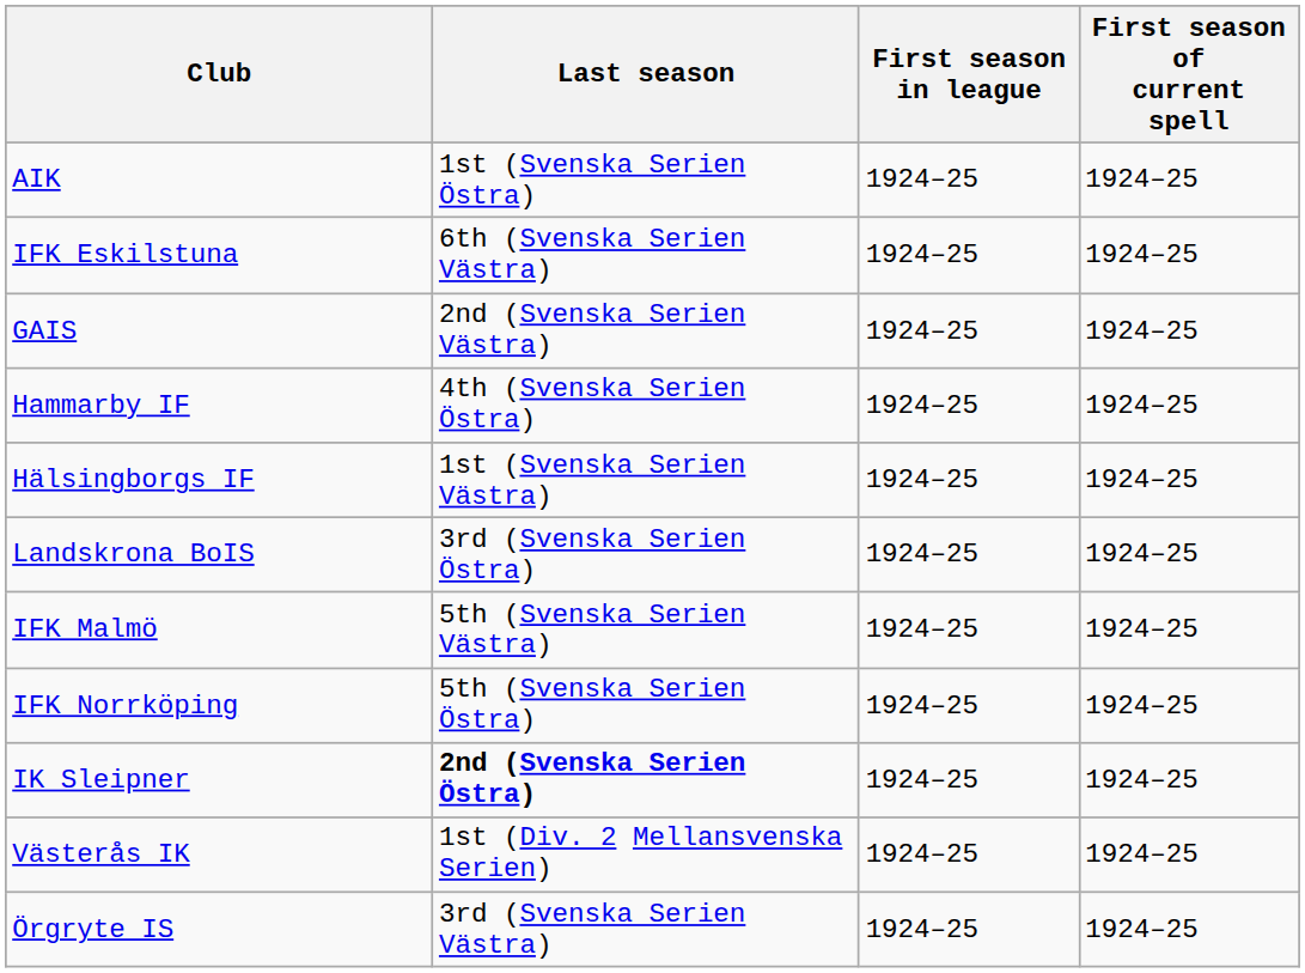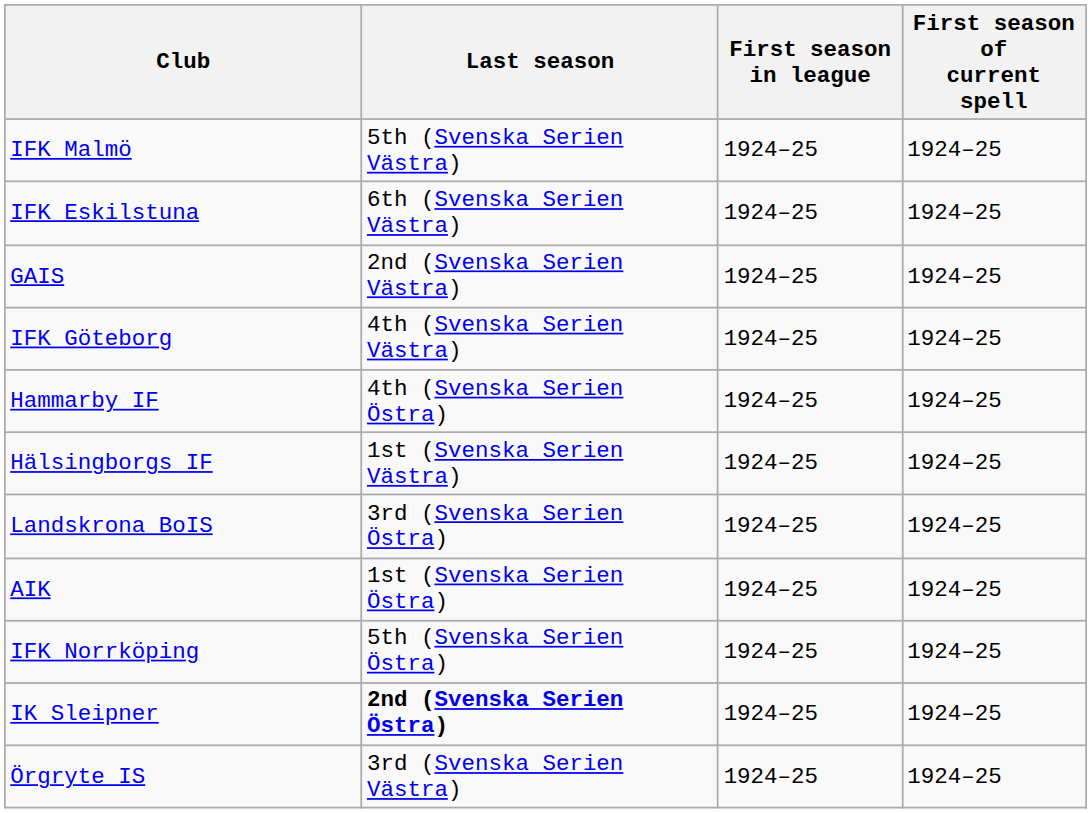 <table class="wikitable">
 <tr>
 <th style="width: 200px;">Club</th>
 <th style="width: 200px;">Last season</th>
 <th style="width: 100px;">First season<br>in league</th>
 <th style="width: 100px;">First season of<br>current spell</th>
 </tr>
 <tr>
-<td><a href='#'>AIK</a></td>
-<td>1st (<a href='#'>Svenska Serien</a> <a href='#'>Östra</a>)</td>
+<td><a href='#'>IFK Malmö</a></td>
+<td>5th (<a href='#'>Svenska Serien</a> <a href='#'>Västra</a>)</td>
 <td>1924–25</td>
 <td>1924–25</td>
 </tr>
 <tr>
 <td><a href='#'>IFK Eskilstuna</a></td>
 <td>6th (<a href='#'>Svenska Serien</a> <a href='#'>Västra</a>)</td>
 <td>1924–25</td>
 <td>1924–25</td>
 </tr>
 <tr>
 <td><a href='#'>GAIS</a></td>
 <td>2nd (<a href='#'>Svenska Serien</a> <a href='#'>Västra</a>)</td>
+<td>1924–25</td>
+<td>1924–25</td>
+</tr>
+<tr>
+<td><a href='#'>IFK Göteborg</a></td>
+<td>4th (<a href='#'>Svenska Serien</a> <a href='#'>Västra</a>)</td>
 <td>1924–25</td>
 <td>1924–25</td>
 </tr>
 <tr>
 <td><a href='#'>Hammarby IF</a></td>
 <td>4th (<a href='#'>Svenska Serien</a> <a href='#'>Östra</a>)</td>
 <td>1924–25</td>
 <td>1924–25</td>
 </tr>
 <tr>
 <td><a href='#'>Hälsingborgs IF</a></td>
 <td>1st (<a href='#'>Svenska Serien</a> <a href='#'>Västra</a>)</td>
 <td>1924–25</td>
 <td>1924–25</td>
 </tr>
 <tr>
 <td><a href='#'>Landskrona BoIS</a></td>
 <td>3rd (<a href='#'>Svenska Serien</a> <a href='#'>Östra</a>)</td>
 <td>1924–25</td>
 <td>1924–25</td>
 </tr>
 <tr>
-<td><a href='#'>IFK Malmö</a></td>
-<td>5th (<a href='#'>Svenska Serien</a> <a href='#'>Västra</a>)</td>
+<td><a href='#'>AIK</a></td>
+<td>1st (<a href='#'>Svenska Serien</a> <a href='#'>Östra</a>)</td>
 <td>1924–25</td>
 <td>1924–25</td>
 </tr>
 <tr>
 <td><a href='#'>IFK Norrköping</a></td>
 <td>5th (<a href='#'>Svenska Serien</a> <a href='#'>Östra</a>)</td>
 <td>1924–25</td>
 <td>1924–25</td>
 </tr>
 <tr>
 <td><a href='#'>IK Sleipner</a></td>
 <td><strong>2nd (<a href='#'>Svenska Serien</a> <a href='#'>Östra</a>)</strong></td>
 <td>1924–25</td>
 <td>1924–25</td>
 </tr>
 <tr>
-<td><a href='#'>Västerås IK</a></td>
-<td>1st (<a href='#'>Div. 2</a> <a href='#'>Mellansvenska Serien</a>)</td>
-<td>1924–25</td>
-<td>1924–25</td>
-</tr>
-<tr>
 <td><a href='#'>Örgryte IS</a></td>
 <td>3rd (<a href='#'>Svenska Serien</a> <a href='#'>Västra</a>)</td>
 <td>1924–25</td>
 <td>1924–25</td>
 </tr>
 </table>
